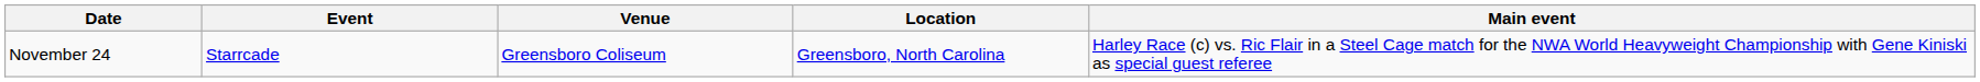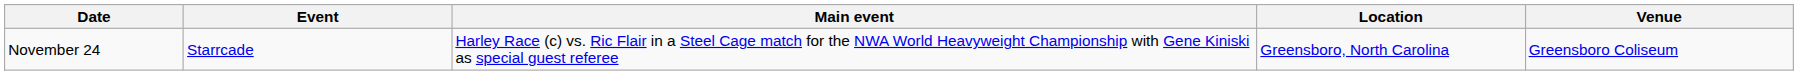 <table class="sortable wikitable succession-box" style="font-size:85%; width: 100%">
 <tr>
 <th width=10%>Date</th>
 <th width=15%>Event</th>
+<th width=45%>Main event</th>
+<th width=15%>Location</th>
 <th width=15%>Venue</th>
-<th width=15%>Location</th>
-<th width=45%>Main event</th>
 </tr>
 <tr>
 <td>November 24</td>
 <td><a href='#'>Starrcade</a></td>
+<td><a href='#'>Harley Race</a> (c) vs. <a href='#'>Ric Flair</a> in a <a href='#'>Steel Cage match</a> for the <a href='#'>NWA World Heavyweight Championship</a> with <a href='#'>Gene Kiniski</a> as <a href='#'>special guest referee</a></td>
+<td><a href='#'>Greensboro, North Carolina</a></td>
 <td><a href='#'>Greensboro Coliseum</a></td>
-<td><a href='#'>Greensboro, North Carolina</a></td>
-<td><a href='#'>Harley Race</a> (c) vs. <a href='#'>Ric Flair</a> in a <a href='#'>Steel Cage match</a> for the <a href='#'>NWA World Heavyweight Championship</a> with <a href='#'>Gene Kiniski</a> as <a href='#'>special guest referee</a></td>
 </tr>
 </table>
